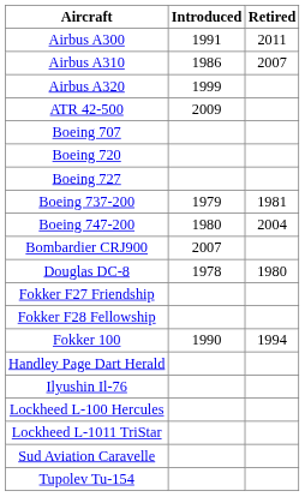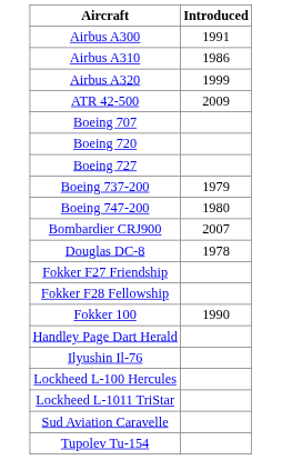 <table class="toccolours sortable" border="1" cellpadding="3" style="margin-left:auto;margin-right:auto;border-collapse:collapse;text-align:center">
 <tr>
 <th>Aircraft</th>
 <th>Introduced</th>
-<th>Retired</th>
 </tr>
 <tr>
 <td><a href='#'>Airbus A300</a></td>
 <td>1991</td>
-<td>2011</td>
 </tr>
 <tr>
 <td><a href='#'>Airbus A310</a></td>
 <td>1986</td>
-<td>2007</td>
 </tr>
 <tr>
 <td><a href='#'>Airbus A320</a></td>
 <td>1999</td>
-<td></td>
 </tr>
 <tr>
 <td><a href='#'>ATR 42-500</a></td>
 <td>2009</td>
-<td></td>
 </tr>
 <tr>
 <td><a href='#'>Boeing 707</a></td>
-<td></td>
 <td></td>
 </tr>
 <tr>
 <td><a href='#'>Boeing 720</a></td>
 <td></td>
-<td></td>
 </tr>
 <tr>
 <td><a href='#'>Boeing 727</a></td>
-<td></td>
 <td></td>
 </tr>
 <tr>
 <td><a href='#'>Boeing 737-200</a></td>
 <td>1979</td>
-<td>1981</td>
 </tr>
 <tr>
 <td><a href='#'>Boeing 747-200</a></td>
 <td>1980</td>
-<td>2004</td>
 </tr>
 <tr>
 <td><a href='#'>Bombardier CRJ900</a></td>
 <td>2007</td>
-<td></td>
 </tr>
 <tr>
 <td><a href='#'>Douglas DC-8</a></td>
 <td>1978</td>
-<td>1980</td>
 </tr>
 <tr>
 <td><a href='#'>Fokker F27 Friendship</a></td>
-<td></td>
 <td></td>
 </tr>
 <tr>
 <td><a href='#'>Fokker F28 Fellowship</a></td>
 <td></td>
-<td></td>
 </tr>
 <tr>
 <td><a href='#'>Fokker 100</a></td>
 <td>1990</td>
-<td>1994</td>
 </tr>
 <tr>
 <td><a href='#'>Handley Page Dart Herald</a></td>
-<td></td>
 <td></td>
 </tr>
 <tr>
 <td><a href='#'>Ilyushin Il-76</a></td>
 <td></td>
-<td></td>
 </tr>
 <tr>
 <td><a href='#'>Lockheed L-100 Hercules</a></td>
-<td></td>
 <td></td>
 </tr>
 <tr>
 <td><a href='#'>Lockheed L-1011 TriStar</a></td>
 <td></td>
-<td></td>
 </tr>
 <tr>
 <td><a href='#'>Sud Aviation Caravelle</a></td>
-<td></td>
 <td></td>
 </tr>
 <tr>
 <td><a href='#'>Tupolev Tu-154</a></td>
 <td></td>
-<td></td>
 </tr>
 </table>
